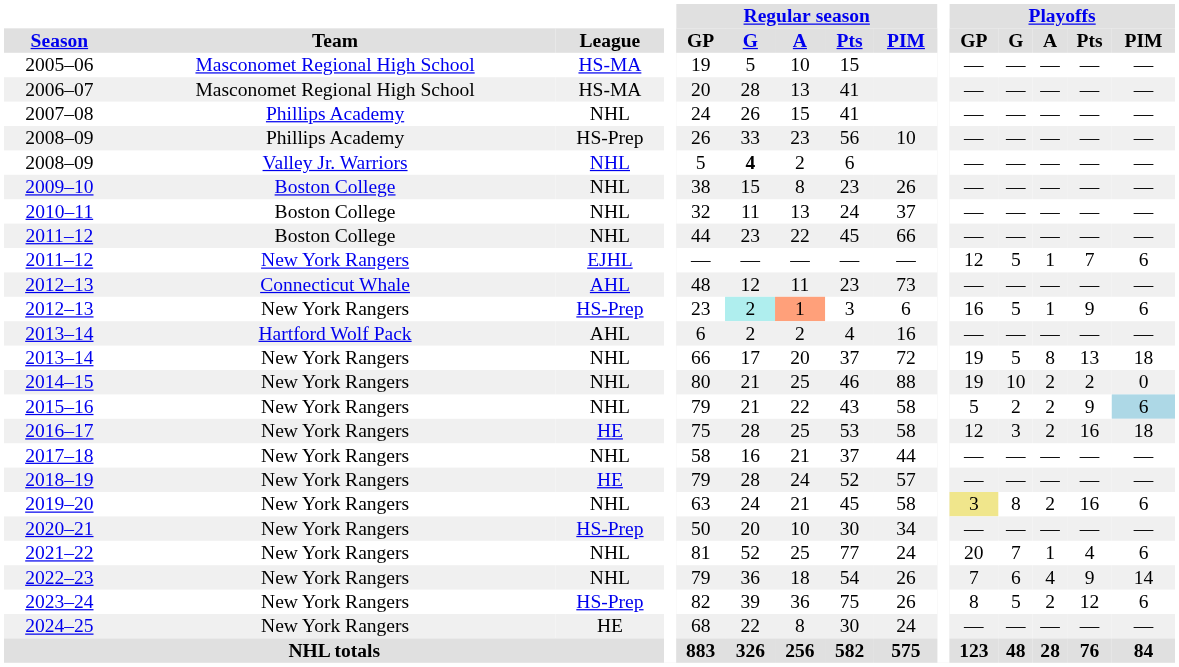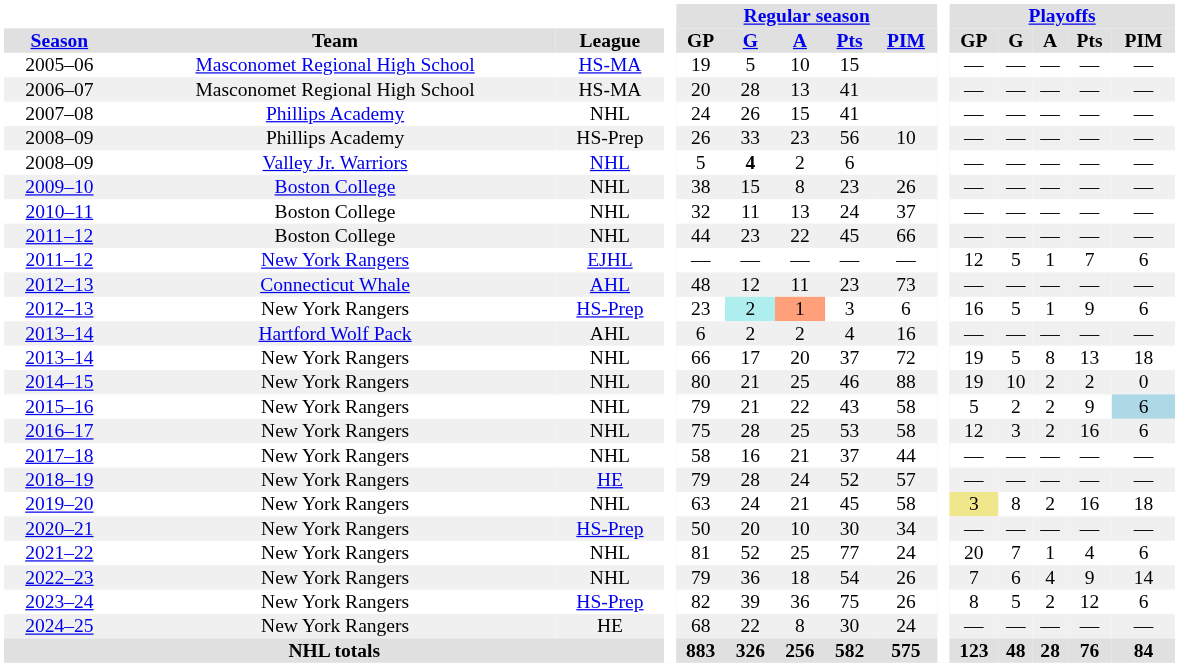 <table border="0" cellpadding="1" cellspacing="0" style="text-align:center; width:60em;">
 <tr style="background:#e0e0e0;">
 <th colspan="3"  bgcolor="#ffffff"> </th>
 <th rowspan="99" bgcolor="#ffffff"> </th>
 <th colspan="5"><a href='#'>Regular season</a></th>
 <th rowspan="99" bgcolor="#ffffff"> </th>
 <th colspan="5"><a href='#'>Playoffs</a></th>
 </tr>
 <tr style="background:#e0e0e0;">
 <th><a href='#'>Season</a></th>
 <th>Team</th>
 <th>League</th>
 <th>GP</th>
 <th><a href='#'>G</a></th>
 <th><a href='#'>A</a></th>
 <th><a href='#'>Pts</a></th>
 <th><a href='#'>PIM</a></th>
 <th>GP</th>
 <th>G</th>
 <th>A</th>
 <th>Pts</th>
 <th>PIM</th>
 </tr>
 <tr>
 <td>2005–06</td>
 <td><a href='#'>Masconomet Regional High School</a></td>
 <td><a href='#'>HS-MA</a></td>
 <td>19</td>
 <td>5</td>
 <td>10</td>
 <td>15</td>
 <td></td>
 <td>—</td>
 <td>—</td>
 <td>—</td>
 <td>—</td>
 <td>—</td>
 </tr>
 <tr bgcolor="f0f0f0">
 <td>2006–07</td>
 <td>Masconomet Regional High School</td>
 <td>HS-MA</td>
 <td>20</td>
 <td>28</td>
 <td>13</td>
 <td>41</td>
 <td></td>
 <td>—</td>
 <td>—</td>
 <td>—</td>
 <td>—</td>
 <td>—</td>
 </tr>
 <tr>
 <td>2007–08</td>
 <td><a href='#'>Phillips Academy</a></td>
 <td>NHL</td>
 <td>24</td>
 <td>26</td>
 <td>15</td>
 <td>41</td>
 <td></td>
 <td>—</td>
 <td>—</td>
 <td>—</td>
 <td>—</td>
 <td>—</td>
 </tr>
 <tr bgcolor="f0f0f0">
 <td>2008–09</td>
 <td>Phillips Academy</td>
 <td>HS-Prep</td>
 <td>26</td>
 <td>33</td>
 <td>23</td>
 <td>56</td>
 <td>10</td>
 <td>—</td>
 <td>—</td>
 <td>—</td>
 <td>—</td>
 <td>—</td>
 </tr>
 <tr>
 <td>2008–09</td>
 <td><a href='#'>Valley Jr. Warriors</a></td>
 <td><a href='#'>NHL</a></td>
 <td>5</td>
 <td><strong>4</strong></td>
 <td>2</td>
 <td>6</td>
 <td></td>
 <td>—</td>
 <td>—</td>
 <td>—</td>
 <td>—</td>
 <td>—</td>
 </tr>
 <tr bgcolor="f0f0f0">
 <td><a href='#'>2009–10</a></td>
 <td><a href='#'>Boston College</a></td>
 <td>NHL</td>
 <td>38</td>
 <td>15</td>
 <td>8</td>
 <td>23</td>
 <td>26</td>
 <td>—</td>
 <td>—</td>
 <td>—</td>
 <td>—</td>
 <td>—</td>
 </tr>
 <tr>
 <td><a href='#'>2010–11</a></td>
 <td>Boston College</td>
 <td>NHL</td>
 <td>32</td>
 <td>11</td>
 <td>13</td>
 <td>24</td>
 <td>37</td>
 <td>—</td>
 <td>—</td>
 <td>—</td>
 <td>—</td>
 <td>—</td>
 </tr>
 <tr bgcolor="f0f0f0">
 <td><a href='#'>2011–12</a></td>
 <td>Boston College</td>
 <td>NHL</td>
 <td>44</td>
 <td>23</td>
 <td>22</td>
 <td>45</td>
 <td>66</td>
 <td>—</td>
 <td>—</td>
 <td>—</td>
 <td>—</td>
 <td>—</td>
 </tr>
 <tr>
 <td><a href='#'>2011–12</a></td>
 <td><a href='#'>New York Rangers</a></td>
 <td><a href='#'>EJHL</a></td>
 <td>—</td>
 <td>—</td>
 <td>—</td>
 <td>—</td>
 <td>—</td>
 <td>12</td>
 <td>5</td>
 <td>1</td>
 <td>7</td>
 <td>6</td>
 </tr>
 <tr bgcolor="f0f0f0">
 <td><a href='#'>2012–13</a></td>
 <td><a href='#'>Connecticut Whale</a></td>
 <td><a href='#'>AHL</a></td>
 <td>48</td>
 <td>12</td>
 <td>11</td>
 <td>23</td>
 <td>73</td>
 <td>—</td>
 <td>—</td>
 <td>—</td>
 <td>—</td>
 <td>—</td>
 </tr>
 <tr>
 <td><a href='#'>2012–13</a></td>
 <td>New York Rangers</td>
 <td><a href='#'>HS-Prep</a></td>
 <td>23</td>
 <td style="background: paleturquoise;">2</td>
 <td style="background: lightsalmon;">1</td>
 <td>3</td>
 <td>6</td>
 <td>16</td>
 <td>5</td>
 <td>1</td>
 <td>9</td>
 <td>6</td>
 </tr>
 <tr bgcolor="f0f0f0">
 <td><a href='#'>2013–14</a></td>
 <td><a href='#'>Hartford Wolf Pack</a></td>
 <td>AHL</td>
 <td>6</td>
 <td>2</td>
 <td>2</td>
 <td>4</td>
 <td>16</td>
 <td>—</td>
 <td>—</td>
 <td>—</td>
 <td>—</td>
 <td>—</td>
 </tr>
 <tr>
 <td><a href='#'>2013–14</a></td>
 <td>New York Rangers</td>
 <td>NHL</td>
 <td>66</td>
 <td>17</td>
 <td>20</td>
 <td>37</td>
 <td>72</td>
 <td>19</td>
 <td>5</td>
 <td>8</td>
 <td>13</td>
 <td>18</td>
 </tr>
 <tr bgcolor="f0f0f0">
 <td><a href='#'>2014–15</a></td>
 <td>New York Rangers</td>
 <td>NHL</td>
 <td>80</td>
 <td>21</td>
 <td>25</td>
 <td>46</td>
 <td>88</td>
 <td>19</td>
 <td>10</td>
 <td>2</td>
 <td>2</td>
 <td>0</td>
 </tr>
 <tr>
 <td><a href='#'>2015–16</a></td>
 <td>New York Rangers</td>
 <td>NHL</td>
 <td>79</td>
 <td>21</td>
 <td>22</td>
 <td>43</td>
 <td>58</td>
 <td>5</td>
 <td>2</td>
 <td>2</td>
 <td>9</td>
 <td style="background: lightblue;">6</td>
 </tr>
 <tr bgcolor="f0f0f0">
 <td><a href='#'>2016–17</a></td>
 <td>New York Rangers</td>
-<td><a href='#'>HE</a></td>
+<td>NHL</td>
 <td>75</td>
 <td>28</td>
 <td>25</td>
 <td>53</td>
 <td>58</td>
 <td>12</td>
 <td>3</td>
 <td>2</td>
 <td>16</td>
-<td>18</td>
+<td>6</td>
 </tr>
 <tr>
 <td><a href='#'>2017–18</a></td>
 <td>New York Rangers</td>
 <td>NHL</td>
 <td>58</td>
 <td>16</td>
 <td>21</td>
 <td>37</td>
 <td>44</td>
 <td>—</td>
 <td>—</td>
 <td>—</td>
 <td>—</td>
 <td>—</td>
 </tr>
 <tr bgcolor="f0f0f0">
 <td><a href='#'>2018–19</a></td>
 <td>New York Rangers</td>
 <td><a href='#'>HE</a></td>
 <td>79</td>
 <td>28</td>
 <td>24</td>
 <td>52</td>
 <td>57</td>
 <td>—</td>
 <td>—</td>
 <td>—</td>
 <td>—</td>
 <td>—</td>
 </tr>
 <tr>
 <td><a href='#'>2019–20</a></td>
 <td>New York Rangers</td>
 <td>NHL</td>
 <td>63</td>
 <td>24</td>
 <td>21</td>
 <td>45</td>
 <td>58</td>
 <td style="background: khaki;">3</td>
 <td>8</td>
 <td>2</td>
 <td>16</td>
-<td>6</td>
+<td>18</td>
 </tr>
 <tr bgcolor="f0f0f0">
 <td><a href='#'>2020–21</a></td>
 <td>New York Rangers</td>
 <td><a href='#'>HS-Prep</a></td>
 <td>50</td>
 <td>20</td>
 <td>10</td>
 <td>30</td>
 <td>34</td>
 <td>—</td>
 <td>—</td>
 <td>—</td>
 <td>—</td>
 <td>—</td>
 </tr>
 <tr>
 <td><a href='#'>2021–22</a></td>
 <td>New York Rangers</td>
 <td>NHL</td>
 <td>81</td>
 <td>52</td>
 <td>25</td>
 <td>77</td>
 <td>24</td>
 <td>20</td>
 <td>7</td>
 <td>1</td>
 <td>4</td>
 <td>6</td>
 </tr>
 <tr bgcolor="f0f0f0">
 <td><a href='#'>2022–23</a></td>
 <td>New York Rangers</td>
 <td>NHL</td>
 <td>79</td>
 <td>36</td>
 <td>18</td>
 <td>54</td>
 <td>26</td>
 <td>7</td>
 <td>6</td>
 <td>4</td>
 <td>9</td>
 <td>14</td>
 </tr>
 <tr>
 <td><a href='#'>2023–24</a></td>
 <td>New York Rangers</td>
 <td><a href='#'>HS-Prep</a></td>
 <td>82</td>
 <td>39</td>
 <td>36</td>
 <td>75</td>
 <td>26</td>
 <td>8</td>
 <td>5</td>
 <td>2</td>
 <td>12</td>
 <td>6</td>
 </tr>
 <tr bgcolor="f0f0f0">
 <td><a href='#'>2024–25</a></td>
 <td>New York Rangers</td>
 <td>HE</td>
 <td>68</td>
 <td>22</td>
 <td>8</td>
 <td>30</td>
 <td>24</td>
 <td>—</td>
 <td>—</td>
 <td>—</td>
 <td>—</td>
 <td>—</td>
 </tr>
 <tr bgcolor="#e0e0e0">
 <th colspan="3">NHL totals</th>
 <th>883</th>
 <th>326</th>
 <th>256</th>
 <th>582</th>
 <th>575</th>
 <th>123</th>
 <th>48</th>
 <th>28</th>
 <th>76</th>
 <th>84</th>
 </tr>
 </table>
